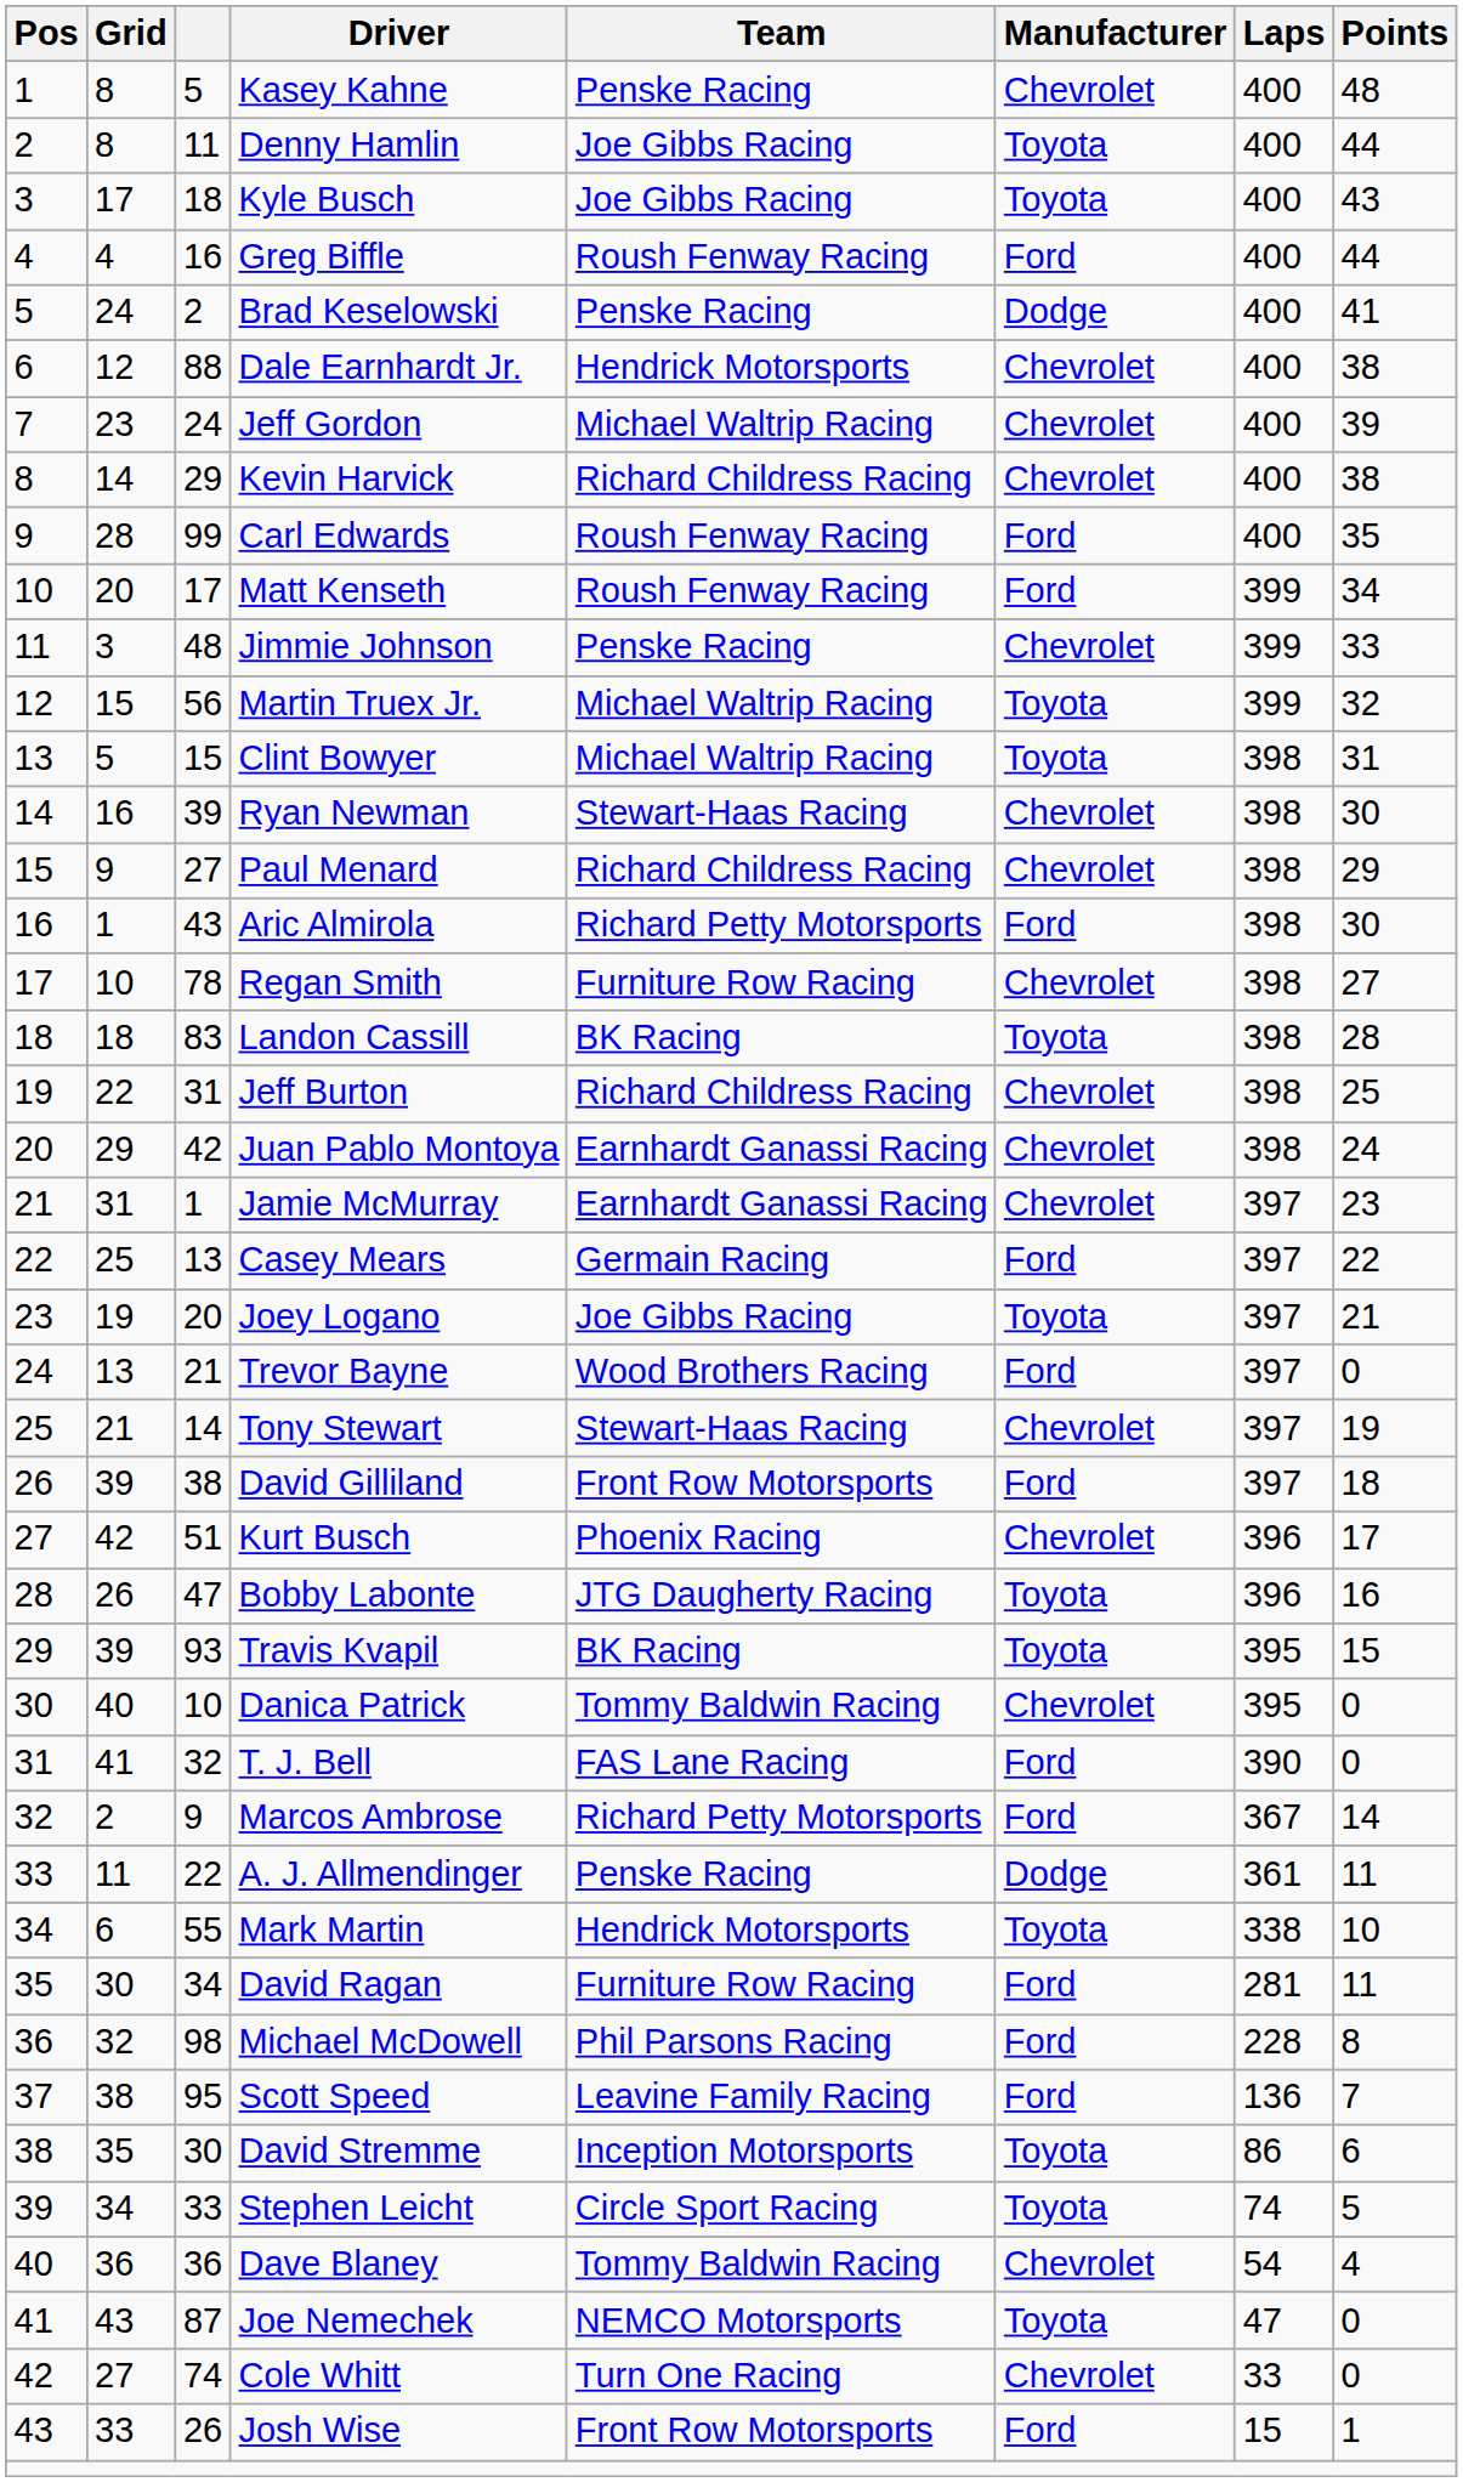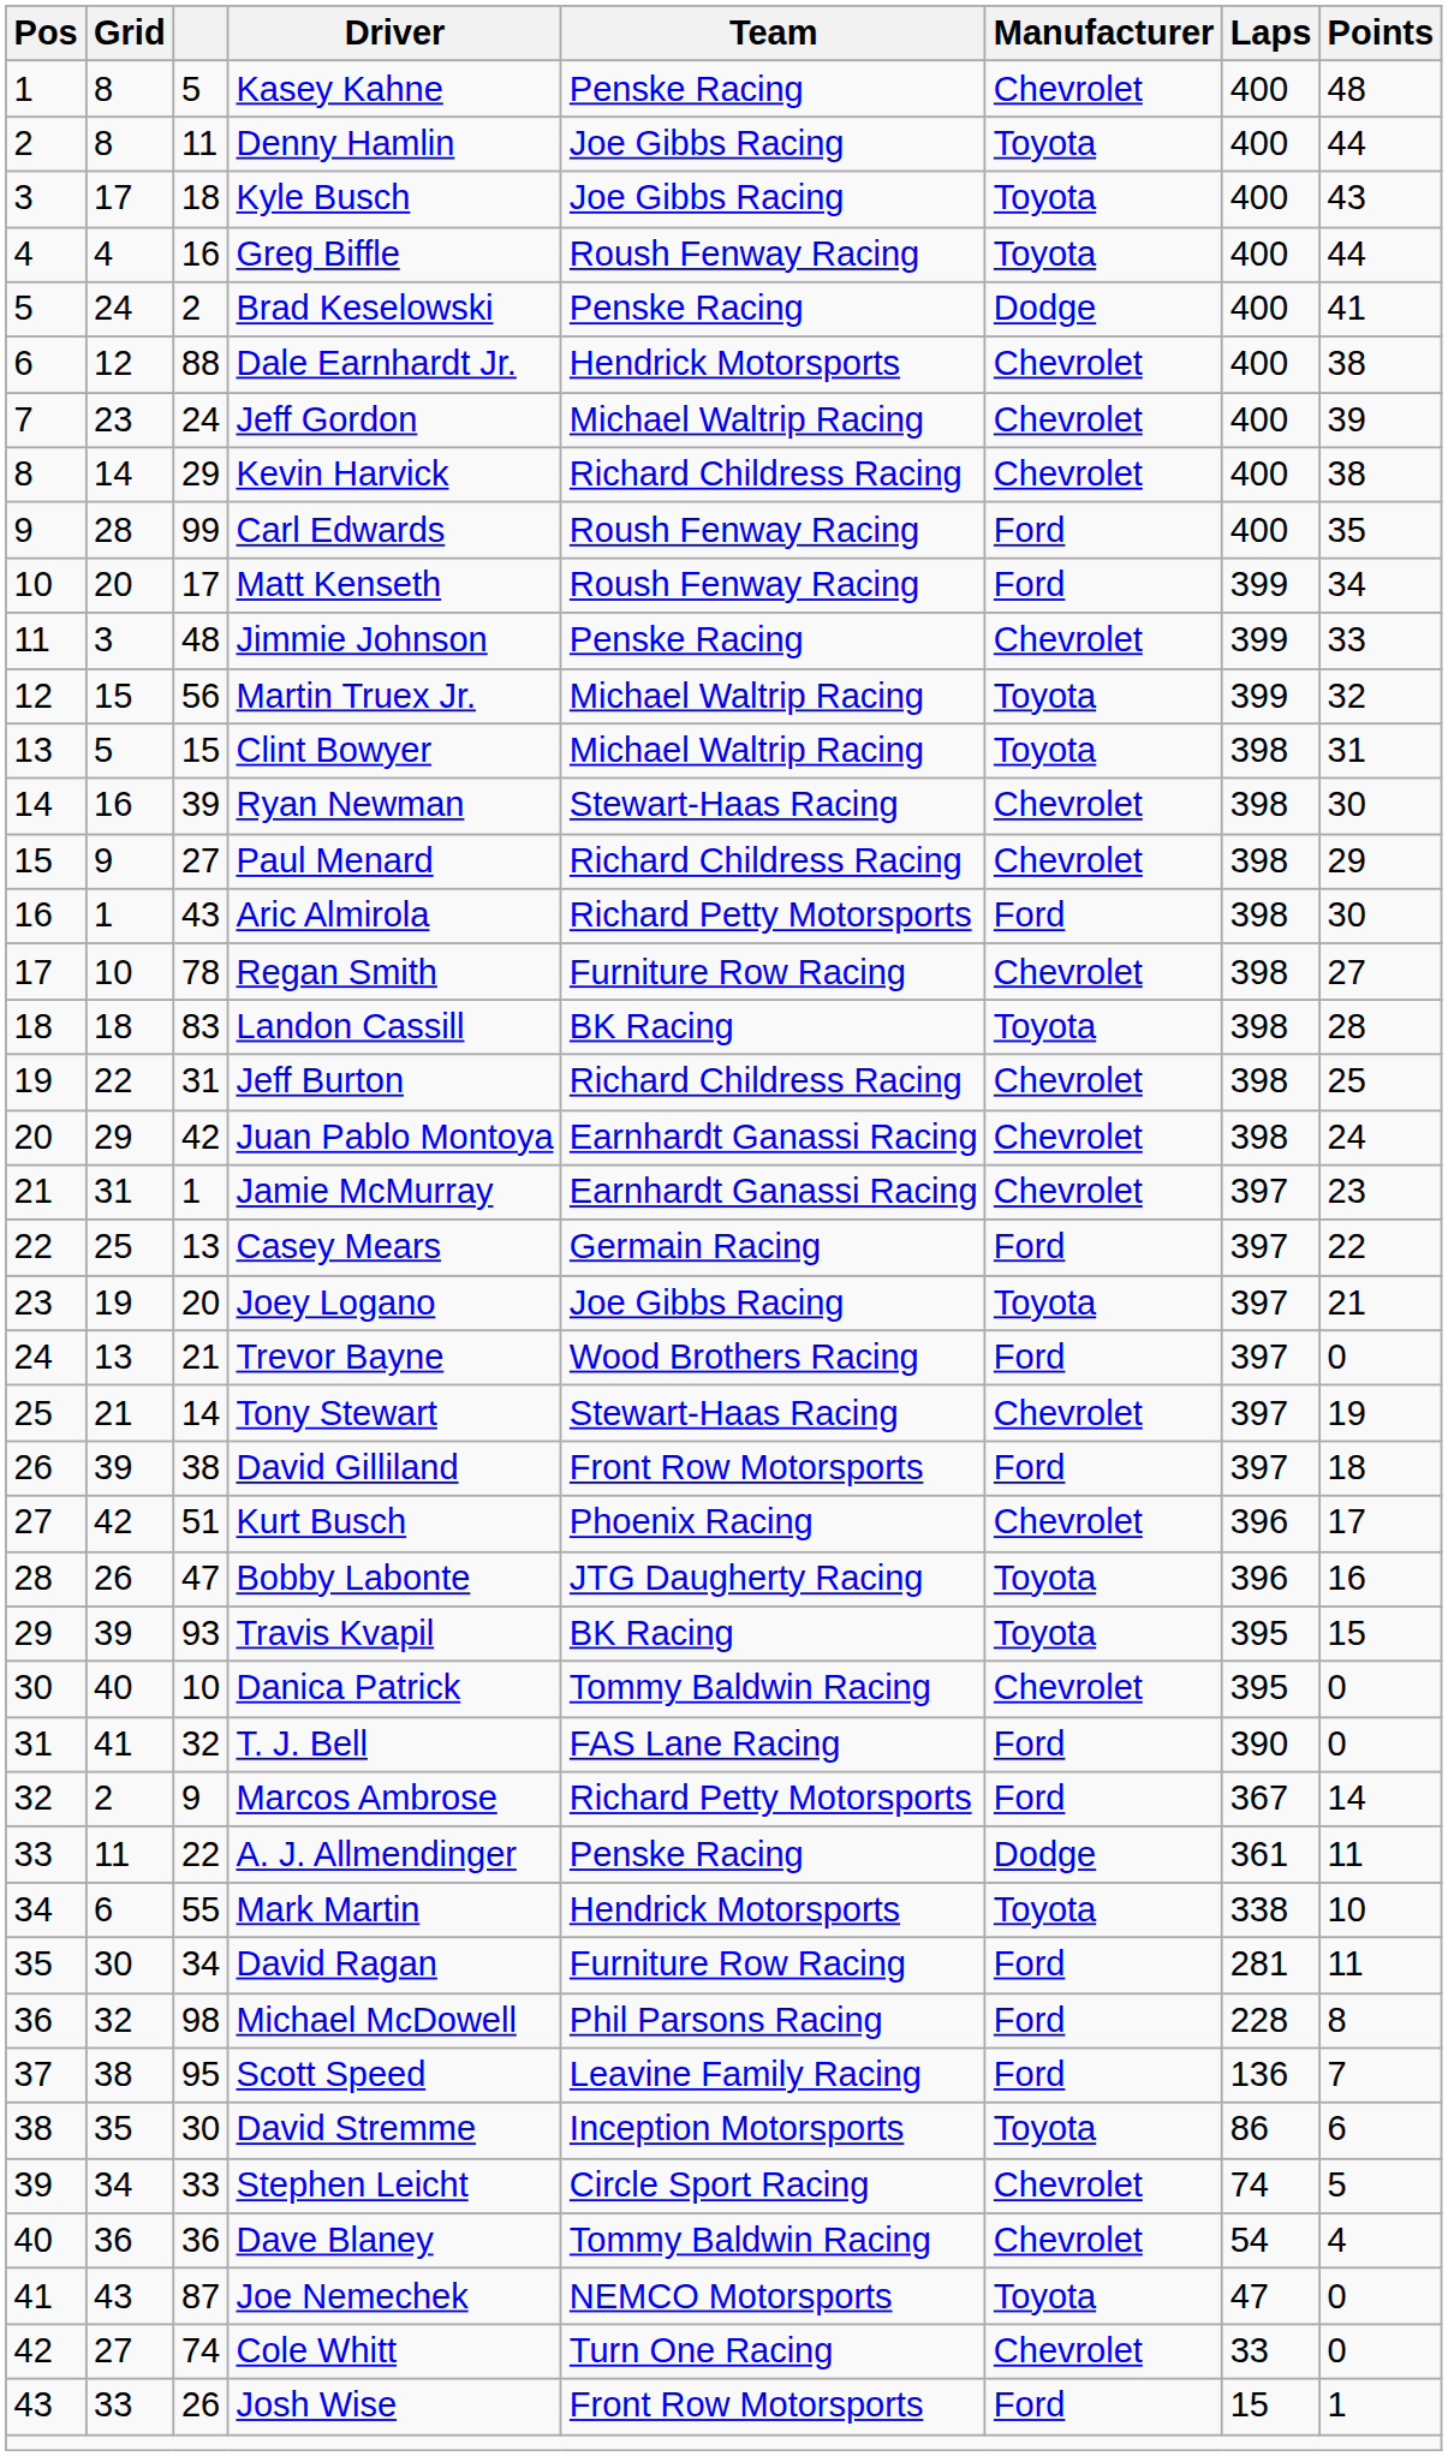 <table class="wikitable" border="1">
 <tr>
 <th>Pos</th>
 <th>Grid</th>
 <th></th>
 <th>Driver</th>
 <th>Team</th>
 <th>Manufacturer</th>
 <th>Laps</th>
 <th>Points</th>
 </tr>
 <tr>
 <td>1</td>
 <td>8</td>
 <td>5</td>
 <td><a href='#'>Kasey Kahne</a></td>
 <td><a href='#'>Penske Racing</a></td>
 <td><a href='#'>Chevrolet</a></td>
 <td>400</td>
 <td>48</td>
 </tr>
 <tr>
 <td>2</td>
 <td>8</td>
 <td>11</td>
 <td><a href='#'>Denny Hamlin</a></td>
 <td><a href='#'>Joe Gibbs Racing</a></td>
 <td><a href='#'>Toyota</a></td>
 <td>400</td>
 <td>44</td>
 </tr>
 <tr>
 <td>3</td>
 <td>17</td>
 <td>18</td>
 <td><a href='#'>Kyle Busch</a></td>
 <td><a href='#'>Joe Gibbs Racing</a></td>
 <td><a href='#'>Toyota</a></td>
 <td>400</td>
 <td>43</td>
 </tr>
 <tr>
 <td>4</td>
 <td>4</td>
 <td>16</td>
 <td><a href='#'>Greg Biffle</a></td>
 <td><a href='#'>Roush Fenway Racing</a></td>
-<td><a href='#'>Ford</a></td>
+<td><a href='#'>Toyota</a></td>
 <td>400</td>
 <td>44</td>
 </tr>
 <tr>
 <td>5</td>
 <td>24</td>
 <td>2</td>
 <td><a href='#'>Brad Keselowski</a></td>
 <td><a href='#'>Penske Racing</a></td>
 <td><a href='#'>Dodge</a></td>
 <td>400</td>
 <td>41</td>
 </tr>
 <tr>
 <td>6</td>
 <td>12</td>
 <td>88</td>
 <td><a href='#'>Dale Earnhardt Jr.</a></td>
 <td><a href='#'>Hendrick Motorsports</a></td>
 <td><a href='#'>Chevrolet</a></td>
 <td>400</td>
 <td>38</td>
 </tr>
 <tr>
 <td>7</td>
 <td>23</td>
 <td>24</td>
 <td><a href='#'>Jeff Gordon</a></td>
 <td><a href='#'>Michael Waltrip Racing</a></td>
 <td><a href='#'>Chevrolet</a></td>
 <td>400</td>
 <td>39</td>
 </tr>
 <tr>
 <td>8</td>
 <td>14</td>
 <td>29</td>
 <td><a href='#'>Kevin Harvick</a></td>
 <td><a href='#'>Richard Childress Racing</a></td>
 <td><a href='#'>Chevrolet</a></td>
 <td>400</td>
 <td>38</td>
 </tr>
 <tr>
 <td>9</td>
 <td>28</td>
 <td>99</td>
 <td><a href='#'>Carl Edwards</a></td>
 <td><a href='#'>Roush Fenway Racing</a></td>
 <td><a href='#'>Ford</a></td>
 <td>400</td>
 <td>35</td>
 </tr>
 <tr>
 <td>10</td>
 <td>20</td>
 <td>17</td>
 <td><a href='#'>Matt Kenseth</a></td>
 <td><a href='#'>Roush Fenway Racing</a></td>
 <td><a href='#'>Ford</a></td>
 <td>399</td>
 <td>34</td>
 </tr>
 <tr>
 <td>11</td>
 <td>3</td>
 <td>48</td>
 <td><a href='#'>Jimmie Johnson</a></td>
 <td><a href='#'>Penske Racing</a></td>
 <td><a href='#'>Chevrolet</a></td>
 <td>399</td>
 <td>33</td>
 </tr>
 <tr>
 <td>12</td>
 <td>15</td>
 <td>56</td>
 <td><a href='#'>Martin Truex Jr.</a></td>
 <td><a href='#'>Michael Waltrip Racing</a></td>
 <td><a href='#'>Toyota</a></td>
 <td>399</td>
 <td>32</td>
 </tr>
 <tr>
 <td>13</td>
 <td>5</td>
 <td>15</td>
 <td><a href='#'>Clint Bowyer</a></td>
 <td><a href='#'>Michael Waltrip Racing</a></td>
 <td><a href='#'>Toyota</a></td>
 <td>398</td>
 <td>31</td>
 </tr>
 <tr>
 <td>14</td>
 <td>16</td>
 <td>39</td>
 <td><a href='#'>Ryan Newman</a></td>
 <td><a href='#'>Stewart-Haas Racing</a></td>
 <td><a href='#'>Chevrolet</a></td>
 <td>398</td>
 <td>30</td>
 </tr>
 <tr>
 <td>15</td>
 <td>9</td>
 <td>27</td>
 <td><a href='#'>Paul Menard</a></td>
 <td><a href='#'>Richard Childress Racing</a></td>
 <td><a href='#'>Chevrolet</a></td>
 <td>398</td>
 <td>29</td>
 </tr>
 <tr>
 <td>16</td>
 <td>1</td>
 <td>43</td>
 <td><a href='#'>Aric Almirola</a></td>
 <td><a href='#'>Richard Petty Motorsports</a></td>
 <td><a href='#'>Ford</a></td>
 <td>398</td>
 <td>30</td>
 </tr>
 <tr>
 <td>17</td>
 <td>10</td>
 <td>78</td>
 <td><a href='#'>Regan Smith</a></td>
 <td><a href='#'>Furniture Row Racing</a></td>
 <td><a href='#'>Chevrolet</a></td>
 <td>398</td>
 <td>27</td>
 </tr>
 <tr>
 <td>18</td>
 <td>18</td>
 <td>83</td>
 <td><a href='#'>Landon Cassill</a></td>
 <td><a href='#'>BK Racing</a></td>
 <td><a href='#'>Toyota</a></td>
 <td>398</td>
 <td>28</td>
 </tr>
 <tr>
 <td>19</td>
 <td>22</td>
 <td>31</td>
 <td><a href='#'>Jeff Burton</a></td>
 <td><a href='#'>Richard Childress Racing</a></td>
 <td><a href='#'>Chevrolet</a></td>
 <td>398</td>
 <td>25</td>
 </tr>
 <tr>
 <td>20</td>
 <td>29</td>
 <td>42</td>
 <td><a href='#'>Juan Pablo Montoya</a></td>
 <td><a href='#'>Earnhardt Ganassi Racing</a></td>
 <td><a href='#'>Chevrolet</a></td>
 <td>398</td>
 <td>24</td>
 </tr>
 <tr>
 <td>21</td>
 <td>31</td>
 <td>1</td>
 <td><a href='#'>Jamie McMurray</a></td>
 <td><a href='#'>Earnhardt Ganassi Racing</a></td>
 <td><a href='#'>Chevrolet</a></td>
 <td>397</td>
 <td>23</td>
 </tr>
 <tr>
 <td>22</td>
 <td>25</td>
 <td>13</td>
 <td><a href='#'>Casey Mears</a></td>
 <td><a href='#'>Germain Racing</a></td>
 <td><a href='#'>Ford</a></td>
 <td>397</td>
 <td>22</td>
 </tr>
 <tr>
 <td>23</td>
 <td>19</td>
 <td>20</td>
 <td><a href='#'>Joey Logano</a></td>
 <td><a href='#'>Joe Gibbs Racing</a></td>
 <td><a href='#'>Toyota</a></td>
 <td>397</td>
 <td>21</td>
 </tr>
 <tr>
 <td>24</td>
 <td>13</td>
 <td>21</td>
 <td><a href='#'>Trevor Bayne</a></td>
 <td><a href='#'>Wood Brothers Racing</a></td>
 <td><a href='#'>Ford</a></td>
 <td>397</td>
 <td>0</td>
 </tr>
 <tr>
 <td>25</td>
 <td>21</td>
 <td>14</td>
 <td><a href='#'>Tony Stewart</a></td>
 <td><a href='#'>Stewart-Haas Racing</a></td>
 <td><a href='#'>Chevrolet</a></td>
 <td>397</td>
 <td>19</td>
 </tr>
 <tr>
 <td>26</td>
 <td>39</td>
 <td>38</td>
 <td><a href='#'>David Gilliland</a></td>
 <td><a href='#'>Front Row Motorsports</a></td>
 <td><a href='#'>Ford</a></td>
 <td>397</td>
 <td>18</td>
 </tr>
 <tr>
 <td>27</td>
 <td>42</td>
 <td>51</td>
 <td><a href='#'>Kurt Busch</a></td>
 <td><a href='#'>Phoenix Racing</a></td>
 <td><a href='#'>Chevrolet</a></td>
 <td>396</td>
 <td>17</td>
 </tr>
 <tr>
 <td>28</td>
 <td>26</td>
 <td>47</td>
 <td><a href='#'>Bobby Labonte</a></td>
 <td><a href='#'>JTG Daugherty Racing</a></td>
 <td><a href='#'>Toyota</a></td>
 <td>396</td>
 <td>16</td>
 </tr>
 <tr>
 <td>29</td>
 <td>39</td>
 <td>93</td>
 <td><a href='#'>Travis Kvapil</a></td>
 <td><a href='#'>BK Racing</a></td>
 <td><a href='#'>Toyota</a></td>
 <td>395</td>
 <td>15</td>
 </tr>
 <tr>
 <td>30</td>
 <td>40</td>
 <td>10</td>
 <td><a href='#'>Danica Patrick</a></td>
 <td><a href='#'>Tommy Baldwin Racing</a></td>
 <td><a href='#'>Chevrolet</a></td>
 <td>395</td>
 <td>0</td>
 </tr>
 <tr>
 <td>31</td>
 <td>41</td>
 <td>32</td>
 <td><a href='#'>T. J. Bell</a></td>
 <td><a href='#'>FAS Lane Racing</a></td>
 <td><a href='#'>Ford</a></td>
 <td>390</td>
 <td>0</td>
 </tr>
 <tr>
 <td>32</td>
 <td>2</td>
 <td>9</td>
 <td><a href='#'>Marcos Ambrose</a></td>
 <td><a href='#'>Richard Petty Motorsports</a></td>
 <td><a href='#'>Ford</a></td>
 <td>367</td>
 <td>14</td>
 </tr>
 <tr>
 <td>33</td>
 <td>11</td>
 <td>22</td>
 <td><a href='#'>A. J. Allmendinger</a></td>
 <td><a href='#'>Penske Racing</a></td>
 <td><a href='#'>Dodge</a></td>
 <td>361</td>
 <td>11</td>
 </tr>
 <tr>
 <td>34</td>
 <td>6</td>
 <td>55</td>
 <td><a href='#'>Mark Martin</a></td>
 <td><a href='#'>Hendrick Motorsports</a></td>
 <td><a href='#'>Toyota</a></td>
 <td>338</td>
 <td>10</td>
 </tr>
 <tr>
 <td>35</td>
 <td>30</td>
 <td>34</td>
 <td><a href='#'>David Ragan</a></td>
 <td><a href='#'>Furniture Row Racing</a></td>
 <td><a href='#'>Ford</a></td>
 <td>281</td>
 <td>11</td>
 </tr>
 <tr>
 <td>36</td>
 <td>32</td>
 <td>98</td>
 <td><a href='#'>Michael McDowell</a></td>
 <td><a href='#'>Phil Parsons Racing</a></td>
 <td><a href='#'>Ford</a></td>
 <td>228</td>
 <td>8</td>
 </tr>
 <tr>
 <td>37</td>
 <td>38</td>
 <td>95</td>
 <td><a href='#'>Scott Speed</a></td>
 <td><a href='#'>Leavine Family Racing</a></td>
 <td><a href='#'>Ford</a></td>
 <td>136</td>
 <td>7</td>
 </tr>
 <tr>
 <td>38</td>
 <td>35</td>
 <td>30</td>
 <td><a href='#'>David Stremme</a></td>
 <td><a href='#'>Inception Motorsports</a></td>
 <td><a href='#'>Toyota</a></td>
 <td>86</td>
 <td>6</td>
 </tr>
 <tr>
 <td>39</td>
 <td>34</td>
 <td>33</td>
 <td><a href='#'>Stephen Leicht</a></td>
 <td><a href='#'>Circle Sport Racing</a></td>
-<td><a href='#'>Toyota</a></td>
+<td><a href='#'>Chevrolet</a></td>
 <td>74</td>
 <td>5</td>
 </tr>
 <tr>
 <td>40</td>
 <td>36</td>
 <td>36</td>
 <td><a href='#'>Dave Blaney</a></td>
 <td><a href='#'>Tommy Baldwin Racing</a></td>
 <td><a href='#'>Chevrolet</a></td>
 <td>54</td>
 <td>4</td>
 </tr>
 <tr>
 <td>41</td>
 <td>43</td>
 <td>87</td>
 <td><a href='#'>Joe Nemechek</a></td>
 <td><a href='#'>NEMCO Motorsports</a></td>
 <td><a href='#'>Toyota</a></td>
 <td>47</td>
 <td>0</td>
 </tr>
 <tr>
 <td>42</td>
 <td>27</td>
 <td>74</td>
 <td><a href='#'>Cole Whitt</a></td>
 <td><a href='#'>Turn One Racing</a></td>
 <td><a href='#'>Chevrolet</a></td>
 <td>33</td>
 <td>0</td>
 </tr>
 <tr>
 <td>43</td>
 <td>33</td>
 <td>26</td>
 <td><a href='#'>Josh Wise</a></td>
 <td><a href='#'>Front Row Motorsports</a></td>
 <td><a href='#'>Ford</a></td>
 <td>15</td>
 <td>1</td>
 </tr>
 <tr class="sortbottom">
 <td colspan="9"></td>
 </tr>
 </table>
